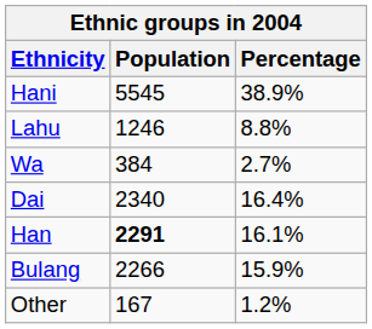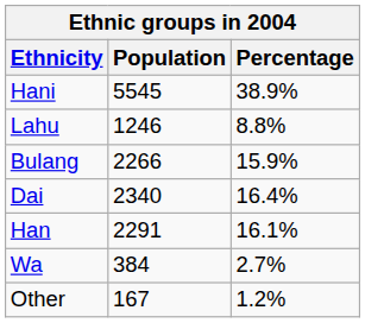 <table class="wikitable">
 <tr>
 <th style="text-align:center;" colspan="3">Ethnic groups in 2004</th>
 </tr>
 <tr>
 <th><a href='#'>Ethnicity</a></th>
 <th>Population</th>
 <th>Percentage</th>
 </tr>
 <tr>
 <td><a href='#'>Hani</a></td>
 <td>5545</td>
 <td>38.9%</td>
 </tr>
 <tr>
 <td><a href='#'>Lahu</a></td>
 <td>1246</td>
 <td>8.8%</td>
 </tr>
 <tr>
-<td><a href='#'>Wa</a></td>
-<td>384</td>
-<td>2.7%</td>
+<td><a href='#'>Bulang</a></td>
+<td>2266</td>
+<td>15.9%</td>
 </tr>
 <tr>
 <td><a href='#'>Dai</a></td>
 <td>2340</td>
 <td>16.4%</td>
 </tr>
 <tr>
 <td><a href='#'>Han</a></td>
-<td><strong>2291</strong></td>
+<td>2291</td>
 <td>16.1%</td>
 </tr>
 <tr>
-<td><a href='#'>Bulang</a></td>
-<td>2266</td>
-<td>15.9%</td>
+<td><a href='#'>Wa</a></td>
+<td>384</td>
+<td>2.7%</td>
 </tr>
 <tr>
 <td>Other</td>
 <td>167</td>
 <td>1.2%</td>
 </tr>
 </table>
